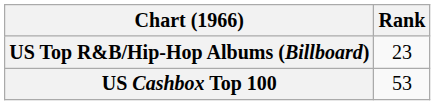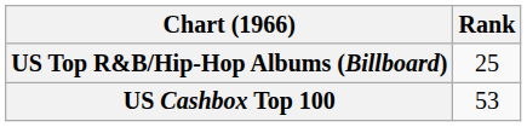 <table class="wikitable sortable plainrowheaders">
 <tr>
 <th>Chart (1966)</th>
 <th>Rank</th>
 </tr>
 <tr>
 <th scope="row">US Top R&B/Hip-Hop Albums (<em>Billboard</em>)</th>
-<td style="text-align:center;">23</td>
+<td style="text-align:center;">25</td>
 </tr>
 <tr>
 <th scope="row">US <em>Cashbox</em> Top 100</th>
 <td style="text-align:center;">53</td>
 </tr>
 </table>
